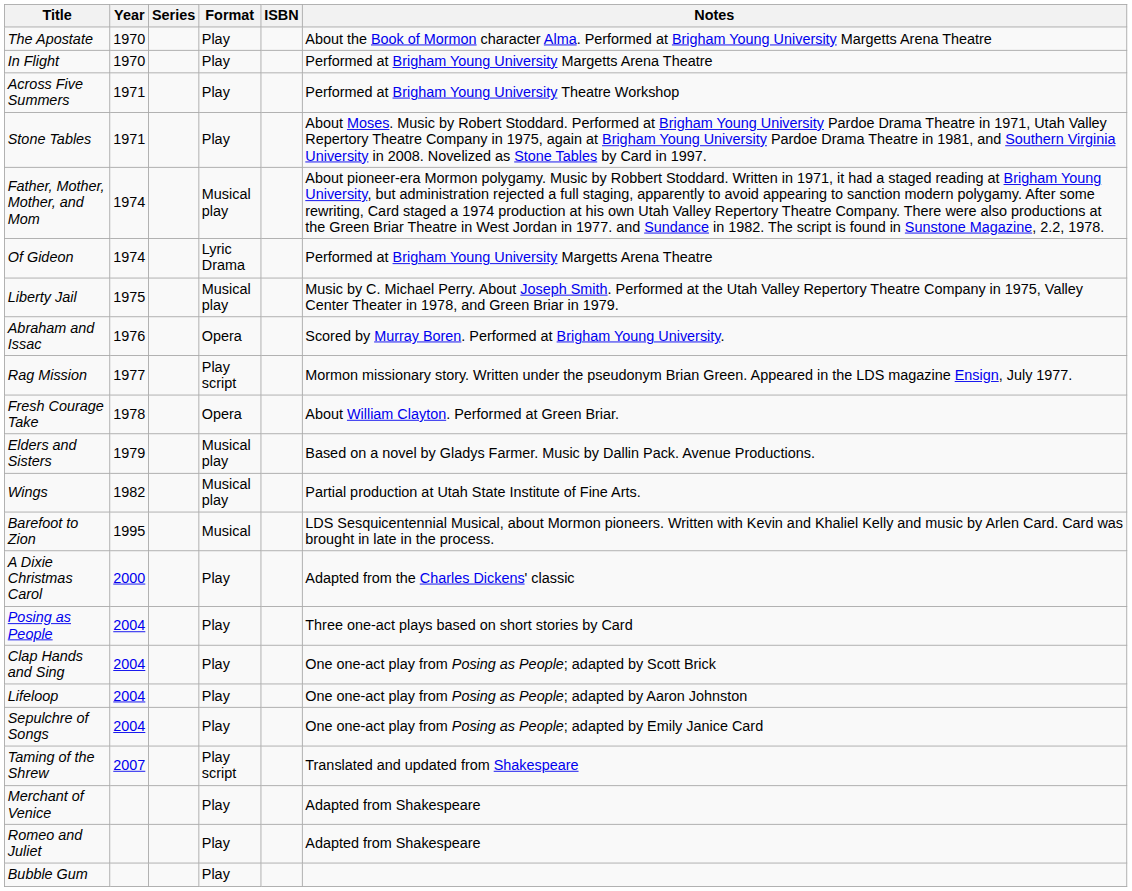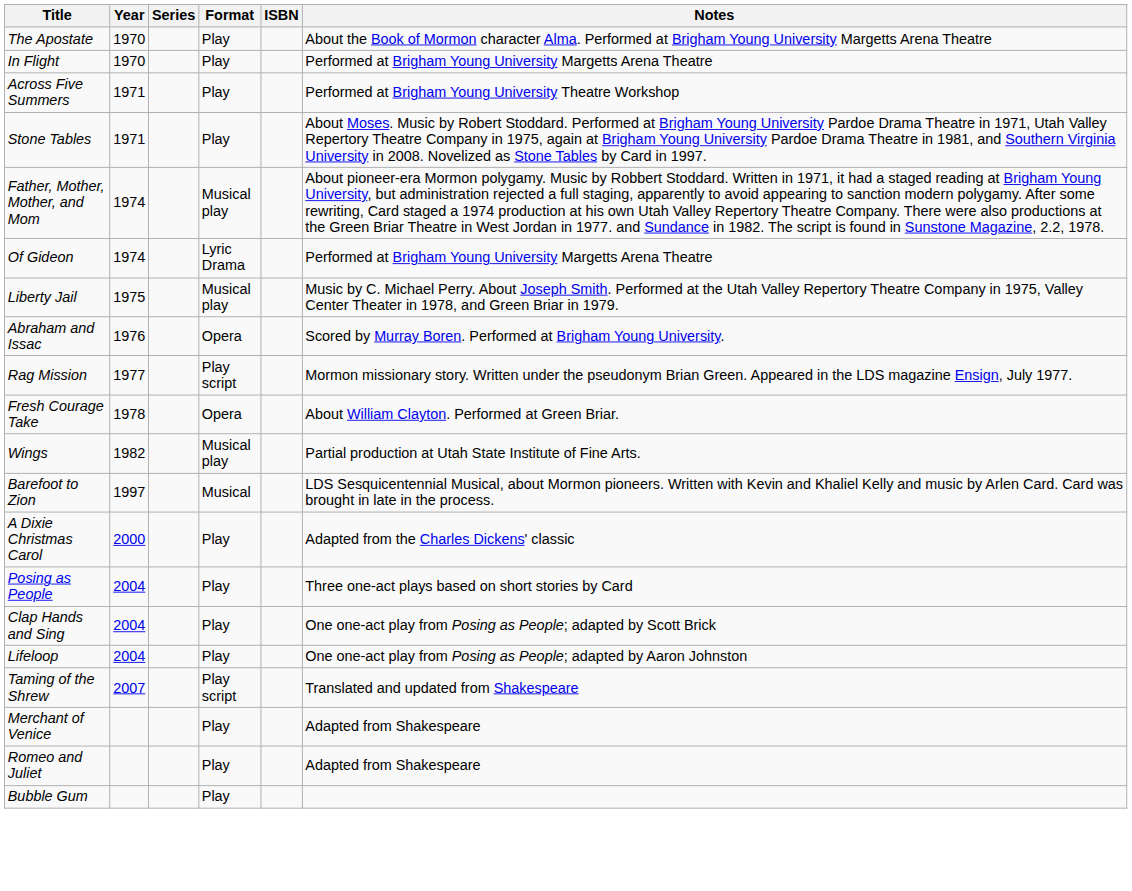 <table class="wikitable sortable">
 <tr>
 <th>Title</th>
 <th>Year</th>
 <th>Series</th>
 <th>Format</th>
 <th>ISBN</th>
 <th class="unsortable">Notes</th>
 </tr>
 <tr>
 <td><em>The Apostate</em></td>
 <td>1970</td>
 <td></td>
 <td>Play</td>
 <td></td>
 <td>About the <a href='#'>Book of Mormon</a> character <a href='#'>Alma</a>. Performed at <a href='#'>Brigham Young University</a> Margetts Arena Theatre</td>
 </tr>
 <tr>
 <td><em>In Flight</em></td>
 <td>1970</td>
 <td></td>
 <td>Play</td>
 <td></td>
 <td>Performed at <a href='#'>Brigham Young University</a> Margetts Arena Theatre</td>
 </tr>
 <tr>
 <td><em>Across Five Summers</em></td>
 <td>1971</td>
 <td></td>
 <td>Play</td>
 <td></td>
 <td>Performed at <a href='#'>Brigham Young University</a> Theatre Workshop</td>
 </tr>
 <tr>
 <td><em>Stone Tables</em></td>
 <td>1971</td>
 <td></td>
 <td>Play</td>
 <td></td>
 <td>About <a href='#'>Moses</a>. Music by Robert Stoddard. Performed at <a href='#'>Brigham Young University</a> Pardoe Drama Theatre in 1971, Utah Valley Repertory Theatre Company in 1975, again at <a href='#'>Brigham Young University</a> Pardoe Drama Theatre in 1981, and <a href='#'>Southern Virginia University</a> in 2008. Novelized as <a href='#'>Stone Tables</a> by Card in 1997.</td>
 </tr>
 <tr>
 <td><em>Father, Mother, Mother, and Mom</em></td>
 <td>1974</td>
 <td></td>
 <td>Musical play</td>
 <td></td>
 <td>About pioneer-era Mormon polygamy.  Music by Robbert Stoddard. Written in 1971, it had a staged reading at <a href='#'>Brigham Young University</a>, but administration rejected a full staging, apparently to avoid appearing to sanction modern polygamy.  After some rewriting, Card staged a 1974 production at his own Utah Valley Repertory Theatre Company.  There were also productions at the Green Briar Theatre in West Jordan in 1977. and <a href='#'>Sundance</a> in 1982.  The script is found in <a href='#'>Sunstone Magazine</a>, 2.2, 1978.</td>
 </tr>
 <tr>
 <td><em>Of Gideon</em></td>
 <td>1974</td>
 <td></td>
 <td>Lyric Drama</td>
 <td></td>
 <td>Performed at <a href='#'>Brigham Young University</a> Margetts Arena Theatre</td>
 </tr>
 <tr>
 <td><em>Liberty Jail</em></td>
 <td>1975</td>
 <td></td>
 <td>Musical play</td>
 <td></td>
 <td>Music by C. Michael Perry. About <a href='#'>Joseph Smith</a>. Performed at the Utah Valley Repertory Theatre Company in 1975, Valley Center Theater in 1978, and Green Briar in 1979.</td>
 </tr>
 <tr>
 <td><em>Abraham and Issac</em></td>
 <td>1976</td>
 <td></td>
 <td>Opera</td>
 <td></td>
 <td>Scored by <a href='#'>Murray Boren</a>. Performed at <a href='#'>Brigham Young University</a>.</td>
 </tr>
 <tr>
 <td><em>Rag Mission</em></td>
 <td>1977</td>
 <td></td>
 <td>Play script</td>
 <td></td>
 <td>Mormon missionary story. Written under the pseudonym Brian Green. Appeared in the LDS magazine <a href='#'>Ensign</a>, July 1977.</td>
 </tr>
 <tr>
 <td><em>Fresh Courage Take</em></td>
 <td>1978</td>
 <td></td>
 <td>Opera</td>
 <td></td>
 <td>About <a href='#'>William Clayton</a>. Performed at Green Briar.</td>
 </tr>
 <tr>
-<td><em>Elders and Sisters</em></td>
-<td>1979</td>
-<td></td>
-<td>Musical play</td>
-<td></td>
-<td>Based on a novel by Gladys Farmer. Music by Dallin Pack. Avenue Productions.</td>
-</tr>
-<tr>
 <td><em>Wings</em></td>
 <td>1982</td>
 <td></td>
 <td>Musical play</td>
 <td></td>
 <td>Partial production at Utah State Institute of Fine Arts.</td>
 </tr>
 <tr>
 <td><em>Barefoot to Zion</em></td>
-<td>1995</td>
+<td>1997</td>
 <td></td>
 <td>Musical</td>
 <td></td>
 <td>LDS Sesquicentennial Musical, about Mormon pioneers. Written with Kevin and Khaliel Kelly and music by Arlen Card.  Card was brought in late in the process.</td>
 </tr>
 <tr>
 <td><em>A Dixie Christmas Carol</em></td>
 <td><a href='#'>2000</a></td>
 <td></td>
 <td>Play</td>
 <td></td>
 <td>Adapted from the <a href='#'>Charles Dickens</a>' classic</td>
 </tr>
 <tr>
 <td><em><a href='#'>Posing as People</a></em></td>
 <td><a href='#'>2004</a></td>
 <td></td>
 <td>Play</td>
 <td></td>
 <td>Three one-act plays based on short stories by Card</td>
 </tr>
 <tr>
 <td><em>Clap Hands and Sing</em></td>
 <td><a href='#'>2004</a></td>
 <td></td>
 <td>Play</td>
 <td></td>
 <td>One one-act play from <em>Posing as People</em>; adapted by Scott Brick</td>
 </tr>
 <tr>
 <td><em>Lifeloop</em></td>
 <td><a href='#'>2004</a></td>
 <td></td>
 <td>Play</td>
 <td></td>
 <td>One one-act play from <em>Posing as People</em>; adapted by Aaron Johnston</td>
 </tr>
 <tr>
-<td><em>Sepulchre of Songs</em></td>
-<td><a href='#'>2004</a></td>
-<td></td>
-<td>Play</td>
-<td></td>
-<td>One one-act play from <em>Posing as People</em>; adapted by Emily Janice Card</td>
-</tr>
-<tr>
 <td><em>Taming of the Shrew</em></td>
 <td><a href='#'>2007</a></td>
 <td></td>
 <td>Play script</td>
 <td></td>
 <td>Translated and updated from <a href='#'>Shakespeare</a></td>
 </tr>
 <tr>
 <td><em>Merchant of Venice</em></td>
 <td></td>
 <td></td>
 <td>Play</td>
 <td></td>
 <td>Adapted from Shakespeare</td>
 </tr>
 <tr>
 <td><em>Romeo and Juliet</em></td>
 <td></td>
 <td></td>
 <td>Play</td>
 <td></td>
 <td>Adapted from Shakespeare</td>
 </tr>
 <tr>
 <td><em>Bubble Gum</em></td>
 <td></td>
 <td></td>
 <td>Play</td>
 <td></td>
 <td></td>
 </tr>
 </table>
